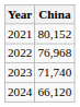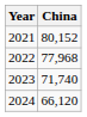 <table class="wikitable">
 <tr>
 <th>Year</th>
 <th>China</th>
 </tr>
 <tr>
 <td>2021</td>
 <td>80,152</td>
 </tr>
 <tr>
 <td>2022</td>
-<td>76,968</td>
+<td>77,968</td>
 </tr>
 <tr>
 <td>2023</td>
 <td>71,740</td>
 </tr>
 <tr>
 <td>2024</td>
 <td>66,120</td>
 </tr>
 </table>
